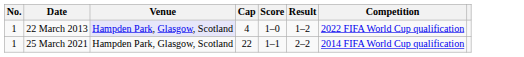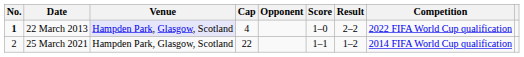 <table class="wikitable sortable">
 <tr>
 <th scope="col">No.</th>
 <th scope="col">Date</th>
 <th scope="col">Venue</th>
 <th scope="col">Cap</th>
+<th scope="col">Opponent</th>
 <th scope="col">Score</th>
 <th scope="col">Result</th>
 <th scope="col">Competition</th>
 <th scope="col" class="unsortable"></th>
 </tr>
 <tr>
-<td style="text-align:center">1</td>
+<td style="text-align:center"><strong>1</strong></td>
 <td>22 March 2013</td>
 <td style="background: lavender;"><a href='#'>Hampden Park</a>, <a href='#'>Glasgow</a>, Scotland</td>
 <td style="text-align:center">4</td>
+<td></td>
 <td style="text-align:center">1–0</td>
-<td style="text-align:center">1–2</td>
+<td style="text-align:center">2–2</td>
 <td><a href='#'>2022 FIFA World Cup qualification</a></td>
 <td></td>
 </tr>
 <tr>
-<td style="text-align:center">1</td>
+<td style="text-align:center">2</td>
 <td>25 March 2021</td>
 <td>Hampden Park, Glasgow, Scotland</td>
 <td style="text-align:center">22</td>
+<td></td>
 <td style="text-align:center">1–1</td>
-<td style="text-align:center">2–2</td>
+<td style="text-align:center">1–2</td>
 <td><a href='#'>2014 FIFA World Cup qualification</a></td>
 <td></td>
 </tr>
 </table>
